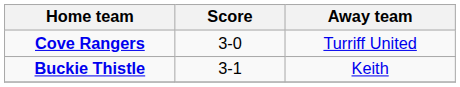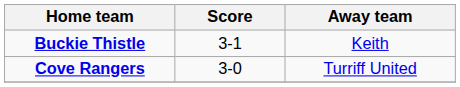 <table class="wikitable" style="border-collapse: collapse;text-align: center;">
 <tr>
 <th width=160>Home team</th>
 <th width=100>Score</th>
 <th width=160>Away team</th>
 </tr>
 <tr>
+<td><strong><a href='#'>Buckie Thistle</a></strong></td>
+<td>3-1</td>
+<td><a href='#'>Keith</a></td>
+</tr>
+<tr>
 <td><strong><a href='#'>Cove Rangers</a></strong></td>
 <td>3-0</td>
 <td><a href='#'>Turriff United</a></td>
 </tr>
 <tr>
-<td><strong><a href='#'>Buckie Thistle</a></strong></td>
-<td>3-1</td>
-<td><a href='#'>Keith</a></td>
-</tr>
-<tr>
 </tr>
 </table>
